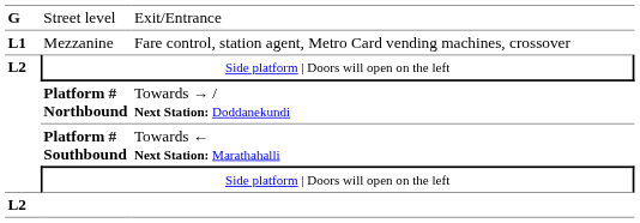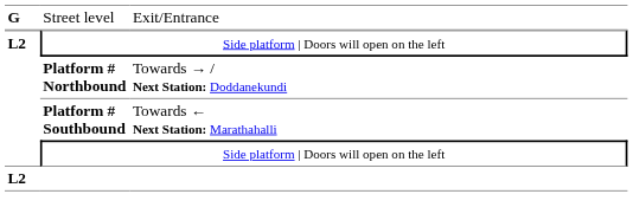 <table table border=0 cellspacing=0 cellpadding=3>
 <tr>
 <td style="border-bottom:solid 1px gray;border-top:solid 1px gray;" width=30 valign=top><strong>G</strong></td>
 <td style="border-top:solid 1px gray;border-bottom:solid 1px gray;" width=85 valign=top>Street level</td>
 <td style="border-top:solid 1px gray;border-bottom:solid 1px gray;" width=500 valign=top>Exit/Entrance</td>
-</tr>
-<tr>
-<td valign=top><strong>L1</strong></td>
-<td valign=top>Mezzanine</td>
-<td valign=top>Fare control, station agent, Metro Card vending machines, crossover<br></td>
 </tr>
 <tr>
 <td style="border-top:solid 1px gray;border-bottom:solid 1px gray;" width=30 rowspan=4 valign=top><strong>L2</strong></td>
 <td style="border-top:solid 1px gray;border-right:solid 2px black;border-left:solid 2px black;border-bottom:solid 2px black;text-align:center;" colspan=2><small><a href='#'>Side platform</a> | Doors will open on the left </small></td>
 </tr>
 <tr>
 <td style="border-bottom:solid 1px gray;" width=85><span><strong>Platform #</strong><br><strong>Northbound</strong></span></td>
 <td style="border-bottom:solid 1px gray;" width=500>Towards →  / <br><small><strong>Next Station:</strong> <a href='#'>Doddanekundi</a></small></td>
 </tr>
 <tr>
 <td><span><strong>Platform #</strong><br><strong>Southbound</strong></span></td>
 <td>Towards ← <br><small><strong>Next Station:</strong> <a href='#'>Marathahalli</a></small></td>
 </tr>
 <tr>
 <td style="border-top:solid 2px black;border-right:solid 2px black;border-left:solid 2px black;border-bottom:solid 1px gray;" colspan=2  align=center><small><a href='#'>Side platform</a> | Doors will open on the left </small></td>
 </tr>
 <tr>
 <td style="border-bottom:solid 1px gray;" width=30 rowspan=2 valign=top><strong>L2</strong></td>
 <td style="border-bottom:solid 1px gray;" width=85></td>
 <td style="border-bottom:solid 1px gray;" width=500></td>
 </tr>
 <tr>
 </tr>
 </table>
